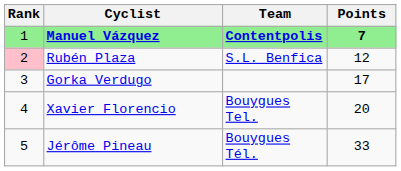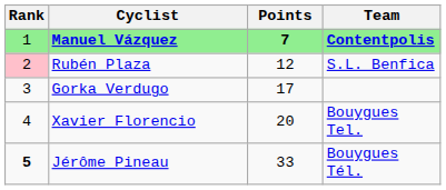 <table class="wikitable" style="font-size:95%;width:360px;">
 <tr>
 <th width=5%>Rank</th>
 <th width=50%>Cyclist</th>
+<th width=18%>Points</th>
 <th width=27%>Team</th>
-<th width=18%>Points</th>
 </tr>
 <tr bgcolor=lightgreen>
 <td align=center>1</td>
 <td> <strong><a href='#'>Manuel Vázquez</a></strong></td>
+<td align=center><strong>7</strong></td>
 <td><strong><a href='#'>Contentpolis</a></strong></td>
-<td align=center><strong>7</strong></td>
 </tr>
 <tr>
 <td align=center style="background: pink;">2</td>
 <td> <a href='#'>Rubén Plaza</a></td>
+<td align=center>12</td>
 <td><a href='#'>S.L. Benfica</a></td>
-<td align=center>12</td>
 </tr>
 <tr>
 <td align=center>3</td>
 <td> <a href='#'>Gorka Verdugo</a></td>
+<td align=center>17</td>
 <td></td>
-<td align=center>17</td>
 </tr>
 <tr>
 <td align=center>4</td>
 <td> <a href='#'>Xavier Florencio</a></td>
+<td align=center>20</td>
 <td><a href='#'>Bouygues Tel.</a></td>
-<td align=center>20</td>
 </tr>
 <tr>
-<td align=center>5</td>
+<td align=center><strong>5</strong></td>
 <td> <a href='#'>Jérôme Pineau</a></td>
+<td align=center>33</td>
 <td><a href='#'>Bouygues Tél.</a></td>
-<td align=center>33</td>
 </tr>
 </table>
